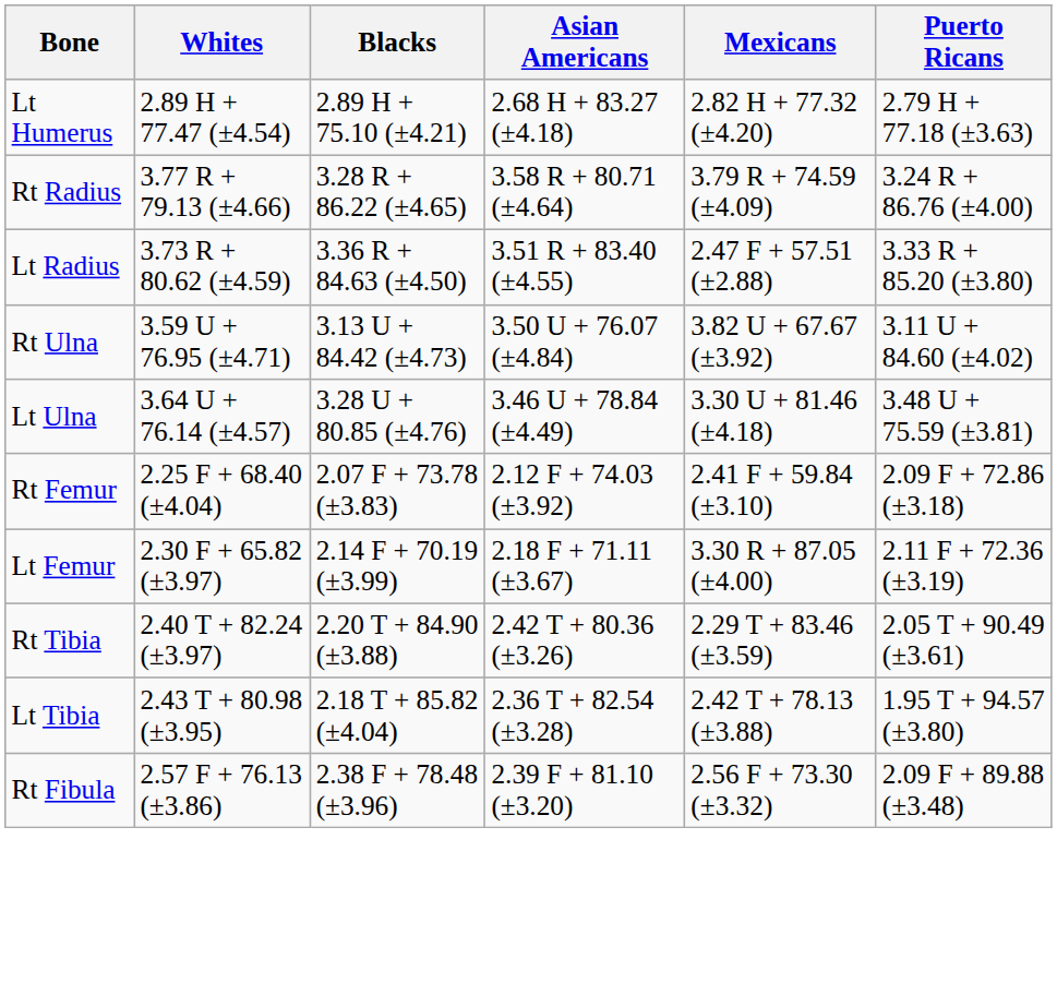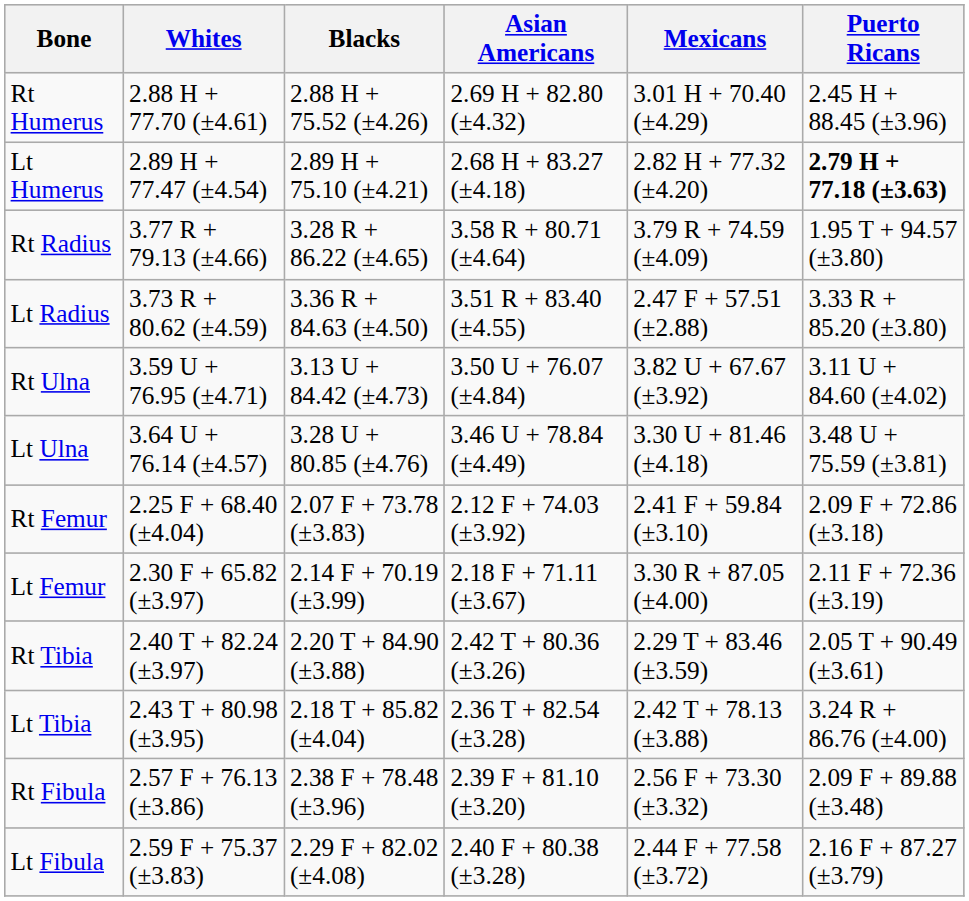 <table class="wikitable">
 <tr>
 <th>Bone</th>
 <th><a href='#'>Whites</a></th>
 <th>Blacks</th>
 <th><a href='#'>Asian Americans</a></th>
 <th><a href='#'>Mexicans</a></th>
 <th><a href='#'>Puerto Ricans</a></th>
 </tr>
 <tr>
+<td>Rt <a href='#'>Humerus</a></td>
+<td>2.88 H + 77.70 (±4.61)</td>
+<td>2.88 H + 75.52 (±4.26)</td>
+<td>2.69 H + 82.80 (±4.32)</td>
+<td>3.01 H + 70.40 (±4.29)</td>
+<td>2.45 H + 88.45 (±3.96)</td>
+</tr>
+<tr>
 <td>Lt <a href='#'>Humerus</a></td>
 <td>2.89 H + 77.47 (±4.54)</td>
 <td>2.89 H + 75.10 (±4.21)</td>
 <td>2.68 H + 83.27 (±4.18)</td>
 <td>2.82 H + 77.32 (±4.20)</td>
-<td>2.79 H + 77.18 (±3.63)</td>
+<td><strong>2.79 H + 77.18 (±3.63)</strong></td>
 </tr>
 <tr>
 <td>Rt <a href='#'>Radius</a></td>
 <td>3.77 R + 79.13 (±4.66)</td>
 <td>3.28 R + 86.22 (±4.65)</td>
 <td>3.58 R + 80.71 (±4.64)</td>
 <td>3.79 R + 74.59 (±4.09)</td>
-<td>3.24 R + 86.76 (±4.00)</td>
+<td>1.95 T + 94.57 (±3.80)</td>
 </tr>
 <tr>
 <td>Lt <a href='#'>Radius</a></td>
 <td>3.73 R + 80.62 (±4.59)</td>
 <td>3.36 R + 84.63 (±4.50)</td>
 <td>3.51 R + 83.40 (±4.55)</td>
 <td>2.47 F + 57.51 (±2.88)</td>
 <td>3.33 R + 85.20 (±3.80)</td>
 </tr>
 <tr>
 <td>Rt <a href='#'>Ulna</a></td>
 <td>3.59 U + 76.95 (±4.71)</td>
 <td>3.13 U + 84.42 (±4.73)</td>
 <td>3.50 U + 76.07 (±4.84)</td>
 <td>3.82 U + 67.67 (±3.92)</td>
 <td>3.11 U + 84.60 (±4.02)</td>
 </tr>
 <tr>
 <td>Lt <a href='#'>Ulna</a></td>
 <td>3.64 U + 76.14 (±4.57)</td>
 <td>3.28 U + 80.85 (±4.76)</td>
 <td>3.46 U + 78.84 (±4.49)</td>
 <td>3.30 U + 81.46 (±4.18)</td>
 <td>3.48 U + 75.59 (±3.81)</td>
 </tr>
 <tr>
 <td>Rt <a href='#'>Femur</a></td>
 <td>2.25 F + 68.40 (±4.04)</td>
 <td>2.07 F + 73.78 (±3.83)</td>
 <td>2.12 F + 74.03 (±3.92)</td>
 <td>2.41 F + 59.84 (±3.10)</td>
 <td>2.09 F + 72.86 (±3.18)</td>
 </tr>
 <tr>
 <td>Lt <a href='#'>Femur</a></td>
 <td>2.30 F + 65.82 (±3.97)</td>
 <td>2.14 F + 70.19 (±3.99)</td>
 <td>2.18 F + 71.11 (±3.67)</td>
 <td>3.30 R + 87.05 (±4.00)</td>
 <td>2.11 F + 72.36 (±3.19)</td>
 </tr>
 <tr>
 <td>Rt <a href='#'>Tibia</a></td>
 <td>2.40 T + 82.24 (±3.97)</td>
 <td>2.20 T + 84.90 (±3.88)</td>
 <td>2.42 T + 80.36 (±3.26)</td>
 <td>2.29 T + 83.46 (±3.59)</td>
 <td>2.05 T + 90.49 (±3.61)</td>
 </tr>
 <tr>
 <td>Lt <a href='#'>Tibia</a></td>
 <td>2.43 T + 80.98 (±3.95)</td>
 <td>2.18 T + 85.82 (±4.04)</td>
 <td>2.36 T + 82.54 (±3.28)</td>
 <td>2.42 T + 78.13 (±3.88)</td>
-<td>1.95 T + 94.57 (±3.80)</td>
+<td>3.24 R + 86.76 (±4.00)</td>
 </tr>
 <tr>
 <td>Rt <a href='#'>Fibula</a></td>
 <td>2.57 F + 76.13 (±3.86)</td>
 <td>2.38 F + 78.48 (±3.96)</td>
 <td>2.39 F + 81.10 (±3.20)</td>
 <td>2.56 F + 73.30 (±3.32)</td>
 <td>2.09 F + 89.88 (±3.48)</td>
 </tr>
+<tr>
+<td>Lt <a href='#'>Fibula</a></td>
+<td>2.59 F + 75.37 (±3.83)</td>
+<td>2.29 F + 82.02 (±4.08)</td>
+<td>2.40 F + 80.38 (±3.28)</td>
+<td>2.44 F + 77.58 (±3.72)</td>
+<td>2.16 F + 87.27 (±3.79)</td>
+</tr>
 </table>
